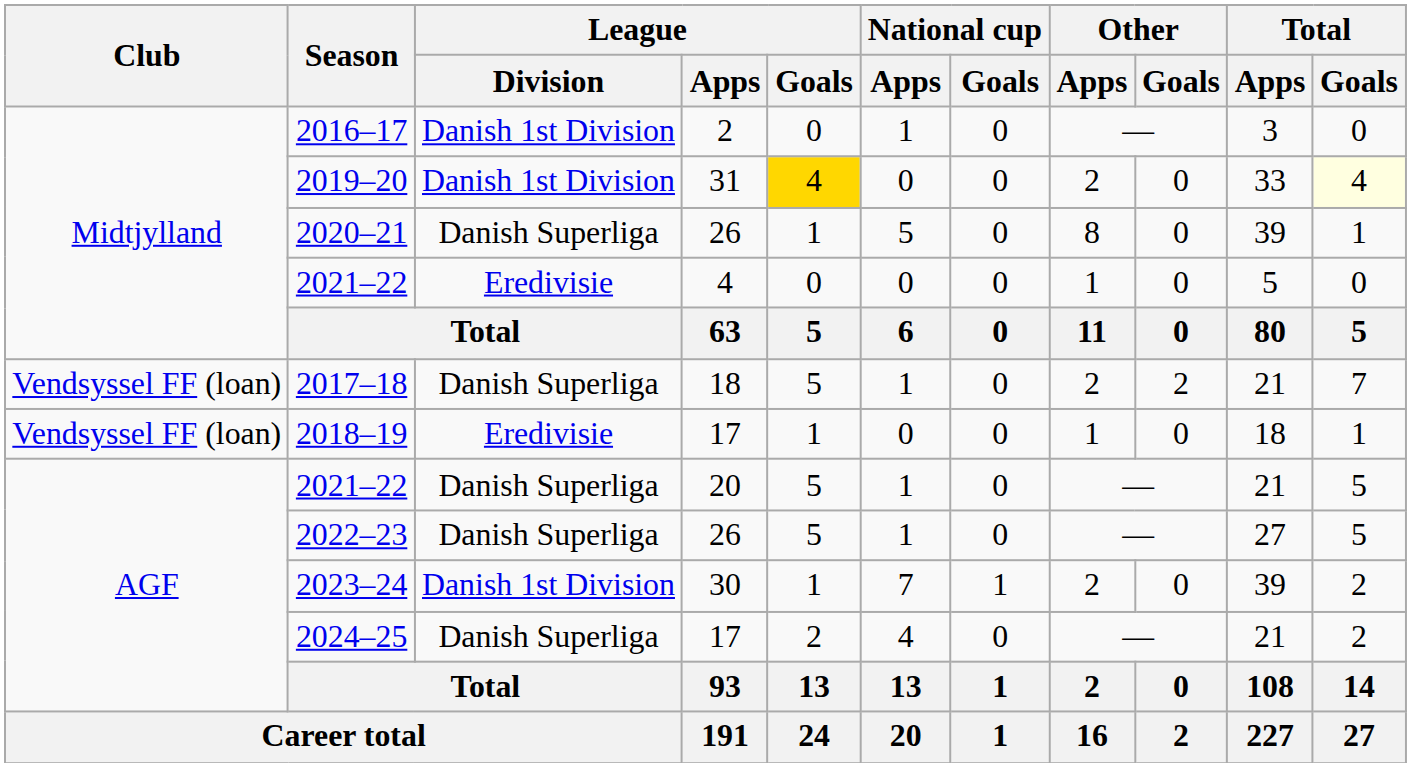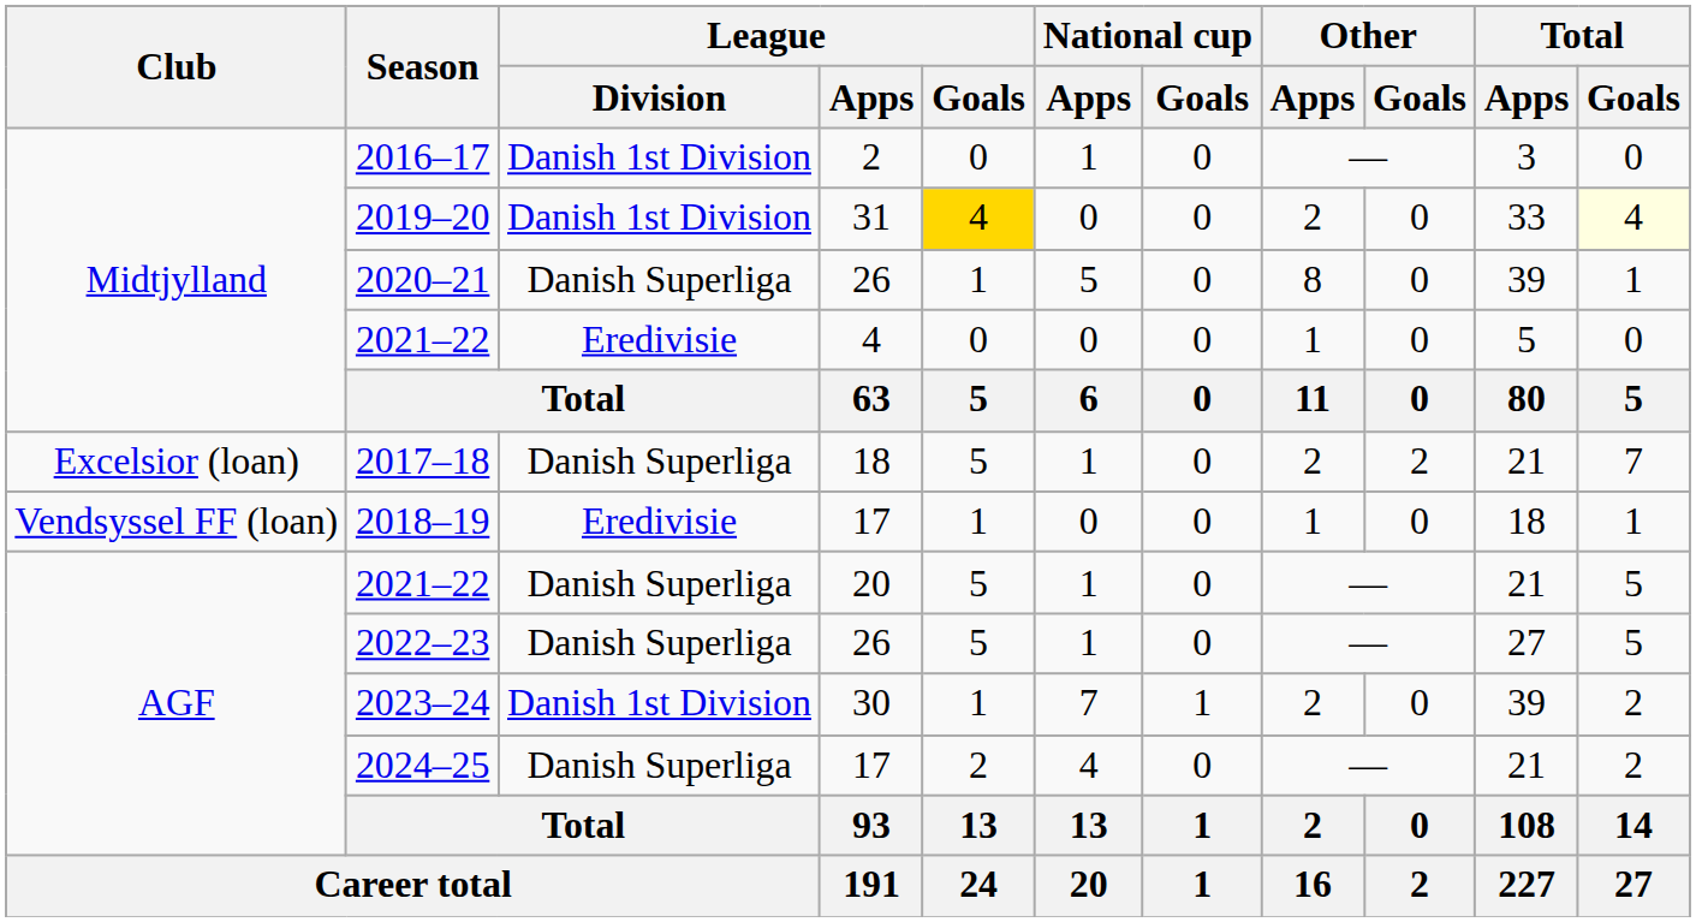 <table class="wikitable" style="text-align:center">
 <tr>
 <th rowspan="2">Club</th>
 <th rowspan="2">Season</th>
 <th colspan="3">League</th>
 <th colspan="2">National cup</th>
 <th colspan="2">Other</th>
 <th colspan="2">Total</th>
 </tr>
 <tr>
 <th>Division</th>
 <th>Apps</th>
 <th>Goals</th>
 <th>Apps</th>
 <th>Goals</th>
 <th>Apps</th>
 <th>Goals</th>
 <th>Apps</th>
 <th>Goals</th>
 </tr>
 <tr>
 <td rowspan="5"><a href='#'>Midtjylland</a></td>
 <td><a href='#'>2016–17</a></td>
 <td><a href='#'>Danish 1st Division</a></td>
 <td>2</td>
 <td>0</td>
 <td>1</td>
 <td>0</td>
 <td colspan="2">—</td>
 <td>3</td>
 <td>0</td>
 </tr>
 <tr>
 <td><a href='#'>2019–20</a></td>
 <td><a href='#'>Danish 1st Division</a></td>
 <td>31</td>
 <td style="background: gold;">4</td>
 <td>0</td>
 <td>0</td>
 <td>2</td>
 <td>0</td>
 <td>33</td>
 <td style="background: lightyellow;">4</td>
 </tr>
 <tr>
 <td><a href='#'>2020–21</a></td>
 <td>Danish Superliga</td>
 <td>26</td>
 <td>1</td>
 <td>5</td>
 <td>0</td>
 <td>8</td>
 <td>0</td>
 <td>39</td>
 <td>1</td>
 </tr>
 <tr>
 <td><a href='#'>2021–22</a></td>
 <td><a href='#'>Eredivisie</a></td>
 <td>4</td>
 <td>0</td>
 <td>0</td>
 <td>0</td>
 <td>1</td>
 <td>0</td>
 <td>5</td>
 <td>0</td>
 </tr>
 <tr>
 <th colspan="2">Total</th>
 <th>63</th>
 <th>5</th>
 <th>6</th>
 <th>0</th>
 <th>11</th>
 <th>0</th>
 <th>80</th>
 <th>5</th>
 </tr>
 <tr>
-<td><a href='#'>Vendsyssel FF</a> (loan)</td>
+<td><a href='#'>Excelsior</a> (loan)</td>
 <td><a href='#'>2017–18</a></td>
 <td>Danish Superliga</td>
 <td>18</td>
 <td>5</td>
 <td>1</td>
 <td>0</td>
 <td>2</td>
 <td>2</td>
 <td>21</td>
 <td>7</td>
 </tr>
 <tr>
 <td><a href='#'>Vendsyssel FF</a> (loan)</td>
 <td><a href='#'>2018–19</a></td>
 <td><a href='#'>Eredivisie</a></td>
 <td>17</td>
 <td>1</td>
 <td>0</td>
 <td>0</td>
 <td>1</td>
 <td>0</td>
 <td>18</td>
 <td>1</td>
 </tr>
 <tr>
 <td rowspan="5"><a href='#'>AGF</a></td>
 <td><a href='#'>2021–22</a></td>
 <td>Danish Superliga</td>
 <td>20</td>
 <td>5</td>
 <td>1</td>
 <td>0</td>
 <td colspan="2">—</td>
 <td>21</td>
 <td>5</td>
 </tr>
 <tr>
 <td><a href='#'>2022–23</a></td>
 <td>Danish Superliga</td>
 <td>26</td>
 <td>5</td>
 <td>1</td>
 <td>0</td>
 <td colspan="2">—</td>
 <td>27</td>
 <td>5</td>
 </tr>
 <tr>
 <td><a href='#'>2023–24</a></td>
 <td><a href='#'>Danish 1st Division</a></td>
 <td>30</td>
 <td>1</td>
 <td>7</td>
 <td>1</td>
 <td>2</td>
 <td>0</td>
 <td>39</td>
 <td>2</td>
 </tr>
 <tr>
 <td><a href='#'>2024–25</a></td>
 <td>Danish Superliga</td>
 <td>17</td>
 <td>2</td>
 <td>4</td>
 <td>0</td>
 <td colspan="2">—</td>
 <td>21</td>
 <td>2</td>
 </tr>
 <tr>
 <th colspan="2">Total</th>
 <th>93</th>
 <th>13</th>
 <th>13</th>
 <th>1</th>
 <th>2</th>
 <th>0</th>
 <th>108</th>
 <th>14</th>
 </tr>
 <tr>
 <th colspan="3">Career total</th>
 <th>191</th>
 <th>24</th>
 <th>20</th>
 <th>1</th>
 <th>16</th>
 <th>2</th>
 <th>227</th>
 <th>27</th>
 </tr>
 </table>
